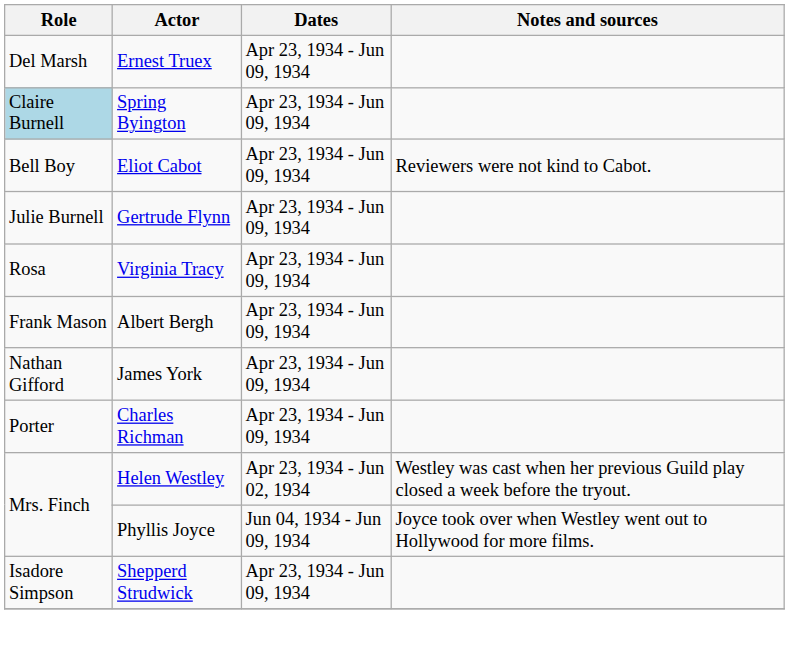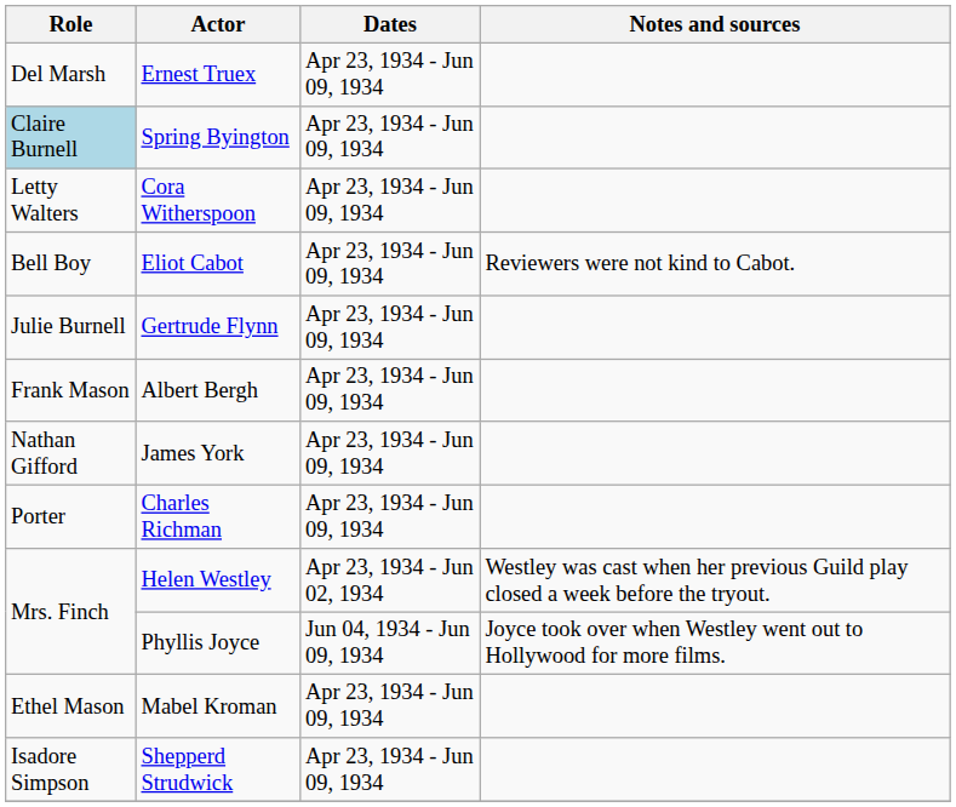 <table class="wikitable sortable plainrowheaders" style="font-size: 90%">
 <tr>
 <th scope="col">Role</th>
 <th scope="col">Actor</th>
 <th scope="col">Dates</th>
 <th scope="col">Notes and sources</th>
 </tr>
 <tr>
 <td>Del Marsh</td>
 <td><a href='#'>Ernest Truex</a></td>
 <td>Apr 23, 1934 - Jun 09, 1934</td>
 <td></td>
 </tr>
 <tr>
 <td style="background: lightblue;">Claire Burnell</td>
 <td><a href='#'>Spring Byington</a></td>
 <td>Apr 23, 1934 - Jun 09, 1934</td>
 <td></td>
 </tr>
 <tr>
+<td>Letty Walters</td>
+<td><a href='#'>Cora Witherspoon</a></td>
+<td>Apr 23, 1934 - Jun 09, 1934</td>
+<td></td>
+</tr>
+<tr>
 <td>Bell Boy</td>
 <td><a href='#'>Eliot Cabot</a></td>
 <td>Apr 23, 1934 - Jun 09, 1934</td>
 <td>Reviewers were not kind to Cabot.</td>
 </tr>
 <tr>
 <td>Julie Burnell</td>
 <td><a href='#'>Gertrude Flynn</a></td>
-<td>Apr 23, 1934 - Jun 09, 1934</td>
-<td></td>
-</tr>
-<tr>
-<td>Rosa</td>
-<td><a href='#'>Virginia Tracy</a></td>
 <td>Apr 23, 1934 - Jun 09, 1934</td>
 <td></td>
 </tr>
 <tr>
 <td>Frank Mason</td>
 <td>Albert Bergh</td>
 <td>Apr 23, 1934 - Jun 09, 1934</td>
 <td></td>
 </tr>
 <tr>
 <td>Nathan Gifford</td>
 <td>James York</td>
 <td>Apr 23, 1934 - Jun 09, 1934</td>
 <td></td>
 </tr>
 <tr>
 <td>Porter</td>
 <td><a href='#'>Charles Richman</a></td>
 <td>Apr 23, 1934 - Jun 09, 1934</td>
 <td></td>
 </tr>
 <tr>
 <td rowspan=2>Mrs. Finch</td>
 <td><a href='#'>Helen Westley</a></td>
 <td>Apr 23, 1934 - Jun 02, 1934</td>
 <td>Westley was cast when her previous Guild play closed a week before the tryout.</td>
 </tr>
 <tr>
 <td>Phyllis Joyce</td>
 <td>Jun 04, 1934 - Jun 09, 1934</td>
 <td>Joyce took over when Westley went out to Hollywood for more films.</td>
 </tr>
 <tr>
+<td>Ethel Mason</td>
+<td>Mabel Kroman</td>
+<td>Apr 23, 1934 - Jun 09, 1934</td>
+<td></td>
+</tr>
+<tr>
 <td>Isadore Simpson</td>
 <td><a href='#'>Shepperd Strudwick</a></td>
 <td>Apr 23, 1934 - Jun 09, 1934</td>
 <td></td>
 </tr>
 <tr>
 </tr>
 </table>
